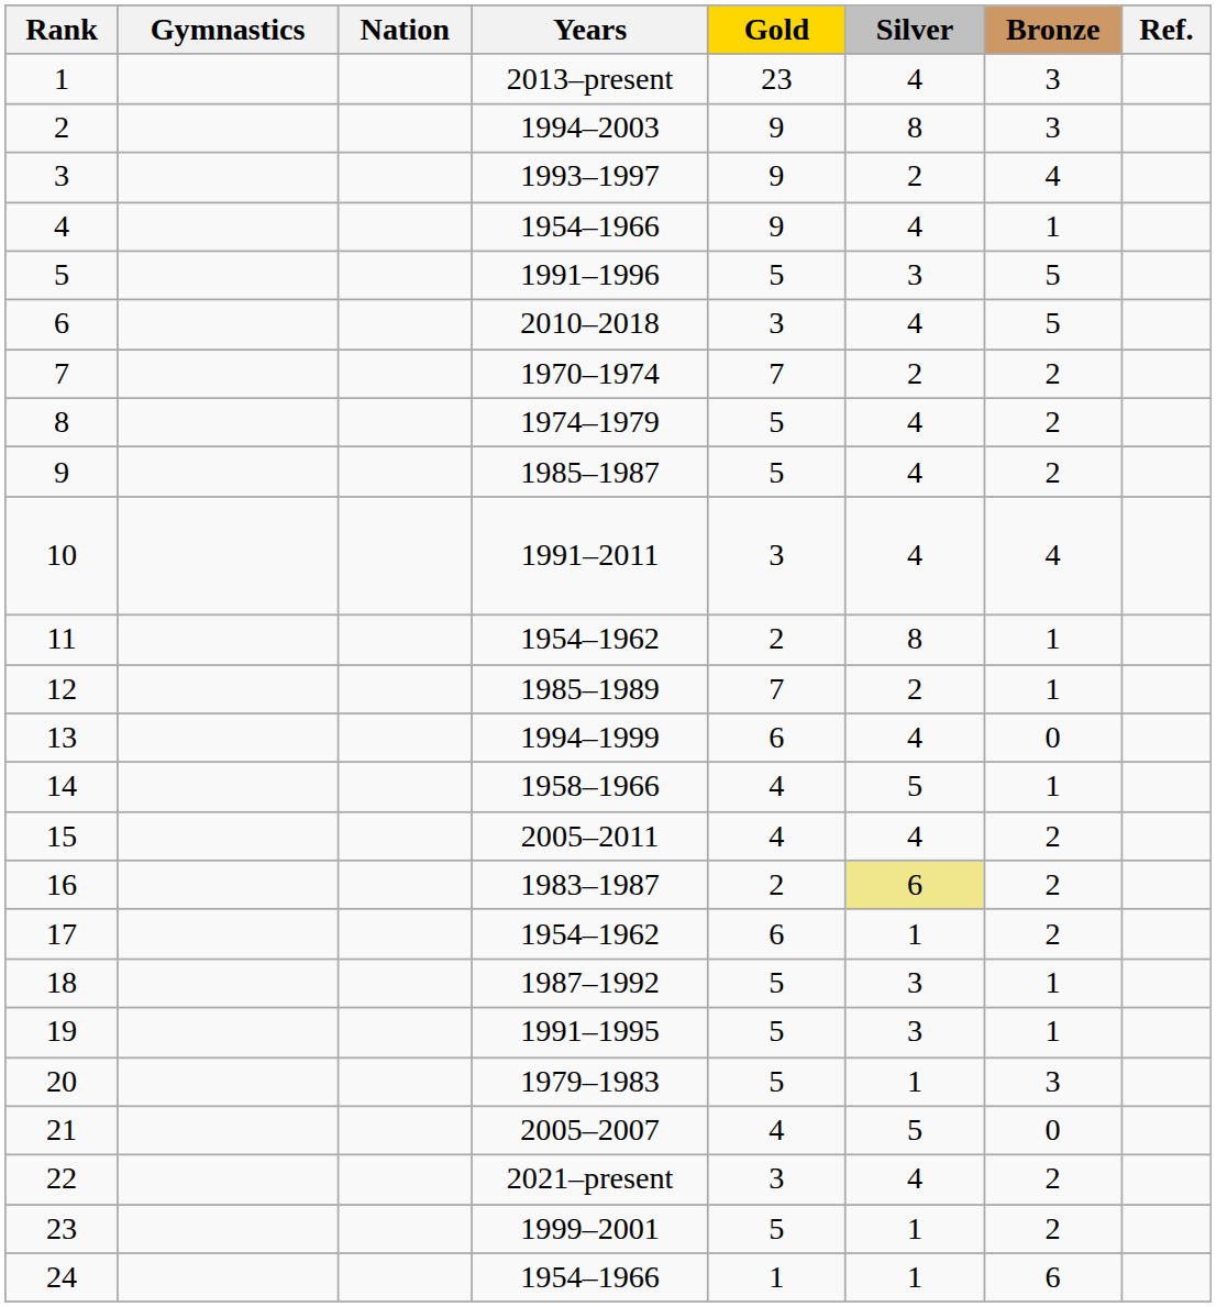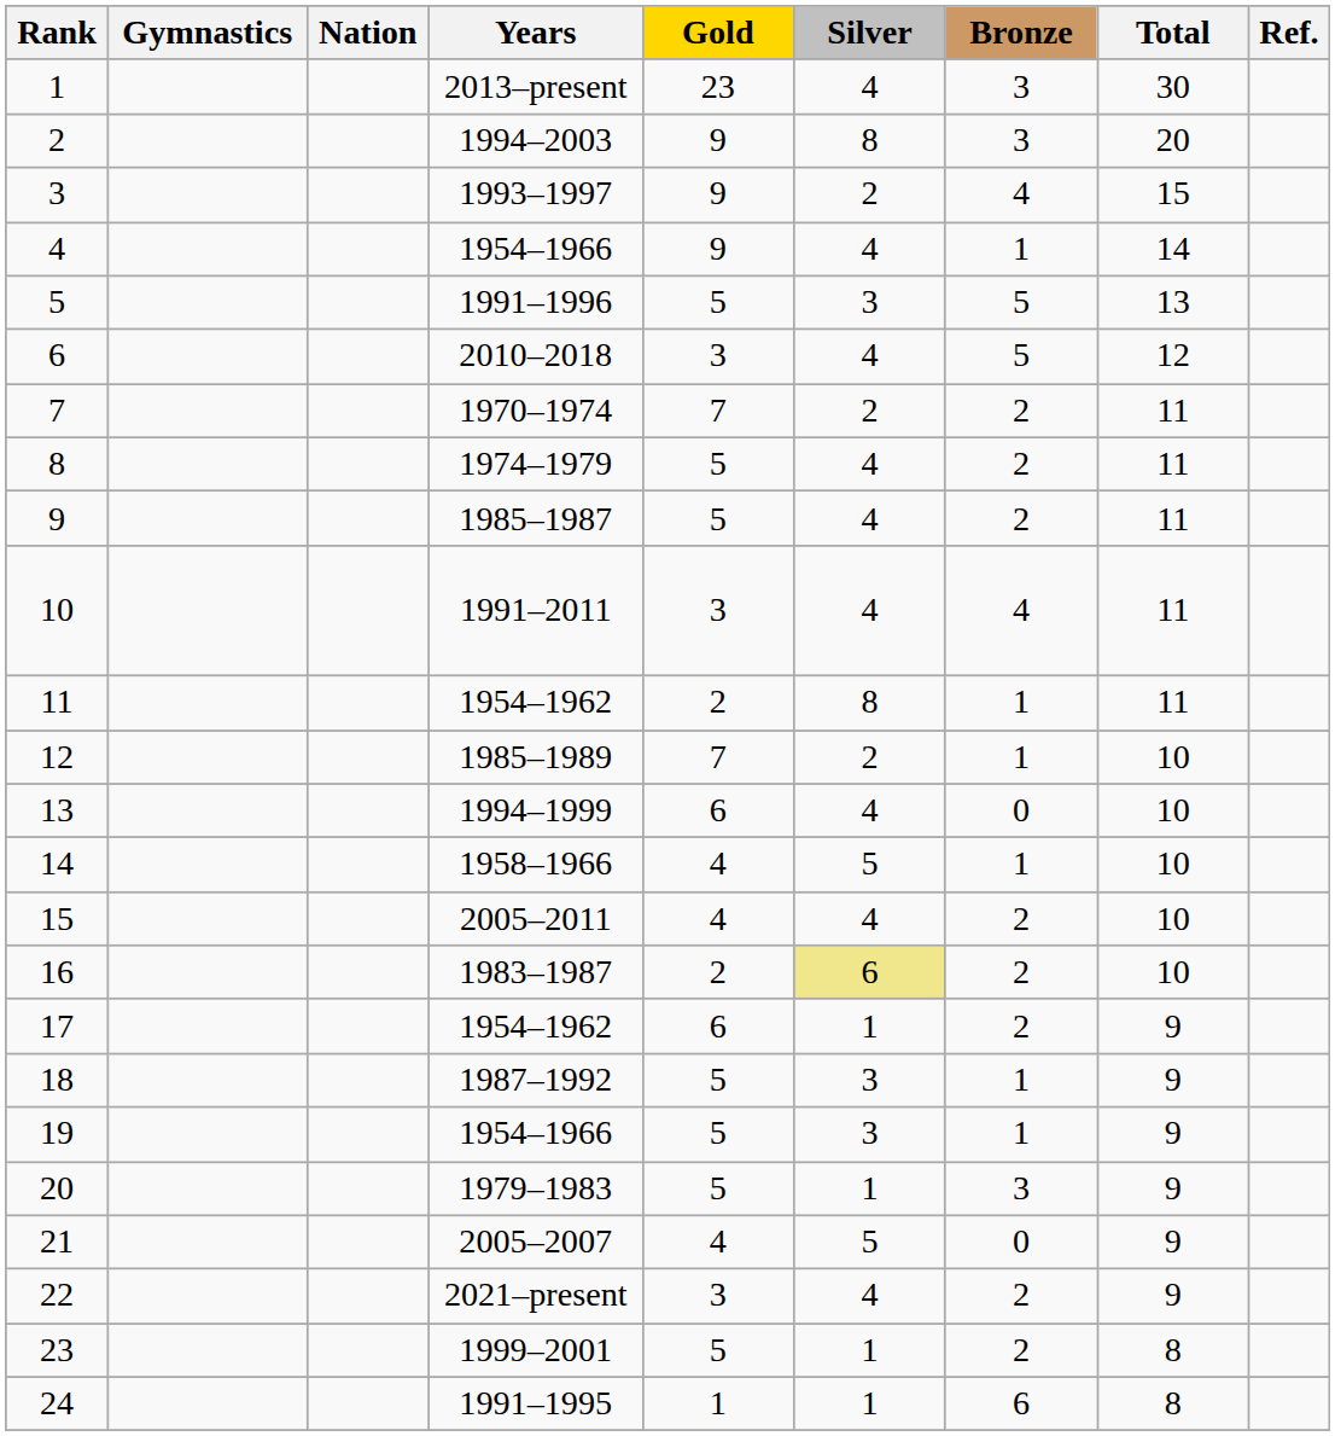 <table class="wikitable sortable" width=100% style="text-align:center;">
 <tr>
 <th>Rank</th>
 <th>Gymnastics</th>
 <th>Nation</th>
 <th>Years</th>
 <th style="background-color:gold; width:4.0em; font-weight:bold;">Gold</th>
 <th style="background-color:silver; width:4.0em; font-weight:bold;">Silver</th>
 <th style="background-color:#cc9966; width:4.0em; font-weight:bold;">Bronze</th>
+<th style="width:4.0em;">Total</th>
 <th class="unsortable">Ref.</th>
 </tr>
 <tr>
 <td>1</td>
 <td style="text-align:left"></td>
 <td style="text-align:left"></td>
 <td>2013–present</td>
 <td>23</td>
 <td>4</td>
 <td>3</td>
+<td>30</td>
 <td></td>
 </tr>
 <tr>
 <td>2</td>
 <td style="text-align:left"></td>
 <td style="text-align:left"></td>
 <td>1994–2003</td>
 <td>9</td>
 <td>8</td>
 <td>3</td>
+<td>20</td>
 <td></td>
 </tr>
 <tr>
 <td>3</td>
 <td style="text-align:left"></td>
 <td style="text-align:left"></td>
 <td>1993–1997</td>
 <td>9</td>
 <td>2</td>
 <td>4</td>
+<td>15</td>
 <td></td>
 </tr>
 <tr>
 <td>4</td>
 <td style="text-align:left"></td>
 <td style="text-align:left"></td>
 <td>1954–1966</td>
 <td>9</td>
 <td>4</td>
 <td>1</td>
+<td>14</td>
 <td></td>
 </tr>
 <tr>
 <td>5</td>
 <td style="text-align:left"></td>
 <td style="text-align:left"></td>
 <td>1991–1996</td>
 <td>5</td>
 <td>3</td>
 <td>5</td>
+<td>13</td>
 <td></td>
 </tr>
 <tr>
 <td>6</td>
 <td style="text-align:left"></td>
 <td style="text-align:left"></td>
 <td>2010–2018</td>
 <td>3</td>
 <td>4</td>
 <td>5</td>
+<td>12</td>
 <td></td>
 </tr>
 <tr>
 <td>7</td>
 <td style="text-align:left"></td>
 <td style="text-align:left"></td>
 <td>1970–1974</td>
 <td>7</td>
 <td>2</td>
 <td>2</td>
+<td>11</td>
 <td></td>
 </tr>
 <tr>
 <td>8</td>
 <td style="text-align:left"></td>
 <td style="text-align:left"></td>
 <td>1974–1979</td>
 <td>5</td>
 <td>4</td>
 <td>2</td>
+<td>11</td>
 <td></td>
 </tr>
 <tr>
 <td>9</td>
 <td style="text-align:left"></td>
 <td style="text-align:left"></td>
 <td>1985–1987</td>
 <td>5</td>
 <td>4</td>
 <td>2</td>
+<td>11</td>
 <td></td>
 </tr>
 <tr>
 <td>10</td>
 <td style="text-align:left"></td>
 <td style="text-align:left"><br><br><br></td>
 <td>1991–2011</td>
 <td>3</td>
 <td>4</td>
 <td>4</td>
+<td>11</td>
 <td></td>
 </tr>
 <tr>
 <td>11</td>
 <td style="text-align:left"></td>
 <td style="text-align:left"></td>
 <td>1954–1962</td>
 <td>2</td>
 <td>8</td>
 <td>1</td>
+<td>11</td>
 <td></td>
 </tr>
 <tr>
 <td>12</td>
 <td style="text-align:left"></td>
 <td style="text-align:left"></td>
 <td>1985–1989</td>
 <td>7</td>
 <td>2</td>
 <td>1</td>
+<td>10</td>
 <td></td>
 </tr>
 <tr>
 <td>13</td>
 <td style="text-align:left"></td>
 <td style="text-align:left"></td>
 <td>1994–1999</td>
 <td>6</td>
 <td>4</td>
 <td>0</td>
+<td>10</td>
 <td></td>
 </tr>
 <tr>
 <td>14</td>
 <td style="text-align:left"></td>
 <td style="text-align:left"></td>
 <td>1958–1966</td>
 <td>4</td>
 <td>5</td>
 <td>1</td>
+<td>10</td>
 <td></td>
 </tr>
 <tr>
 <td>15</td>
 <td style="text-align:left"></td>
 <td style="text-align:left"></td>
 <td>2005–2011</td>
 <td>4</td>
 <td>4</td>
 <td>2</td>
+<td>10</td>
 <td></td>
 </tr>
 <tr>
 <td>16</td>
 <td style="text-align:left"></td>
 <td style="text-align:left"></td>
 <td>1983–1987</td>
 <td>2</td>
 <td style="background: khaki;">6</td>
 <td>2</td>
+<td>10</td>
 <td></td>
 </tr>
 <tr>
 <td>17</td>
 <td style="text-align:left"></td>
 <td style="text-align:left"></td>
 <td>1954–1962</td>
 <td>6</td>
 <td>1</td>
 <td>2</td>
+<td>9</td>
 <td></td>
 </tr>
 <tr>
 <td>18</td>
 <td style="text-align:left"></td>
 <td style="text-align:left"><br></td>
 <td>1987–1992</td>
 <td>5</td>
 <td>3</td>
 <td>1</td>
+<td>9</td>
 <td></td>
 </tr>
 <tr>
 <td>19</td>
 <td style="text-align:left"></td>
 <td style="text-align:left"></td>
-<td>1991–1995</td>
+<td>1954–1966</td>
 <td>5</td>
 <td>3</td>
 <td>1</td>
+<td>9</td>
 <td></td>
 </tr>
 <tr>
 <td>20</td>
 <td style="text-align:left"></td>
 <td style="text-align:left"></td>
 <td>1979–1983</td>
 <td>5</td>
 <td>1</td>
 <td>3</td>
+<td>9</td>
 <td></td>
 </tr>
 <tr>
 <td>21</td>
 <td style="text-align:left"></td>
 <td style="text-align:left"></td>
 <td>2005–2007</td>
 <td>4</td>
 <td>5</td>
 <td>0</td>
+<td>9</td>
 <td></td>
 </tr>
 <tr>
 <td>22</td>
 <td style="text-align:left"></td>
 <td style="text-align:left"></td>
 <td>2021–present</td>
 <td>3</td>
 <td>4</td>
 <td>2</td>
+<td>9</td>
 <td></td>
 </tr>
 <tr>
 <td>23</td>
 <td style="text-align:left"></td>
 <td style="text-align:left"></td>
 <td>1999–2001</td>
 <td>5</td>
 <td>1</td>
 <td>2</td>
+<td>8</td>
 <td></td>
 </tr>
 <tr>
 <td>24</td>
 <td style="text-align:left"></td>
 <td style="text-align:left"></td>
-<td>1954–1966</td>
+<td>1991–1995</td>
 <td>1</td>
 <td>1</td>
 <td>6</td>
+<td>8</td>
 <td></td>
 </tr>
 </table>
